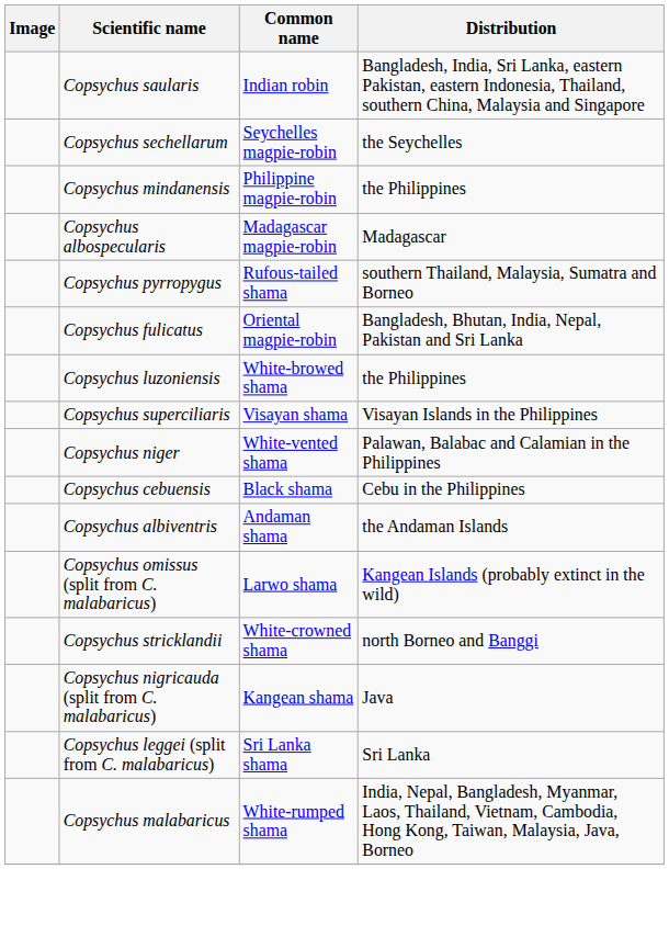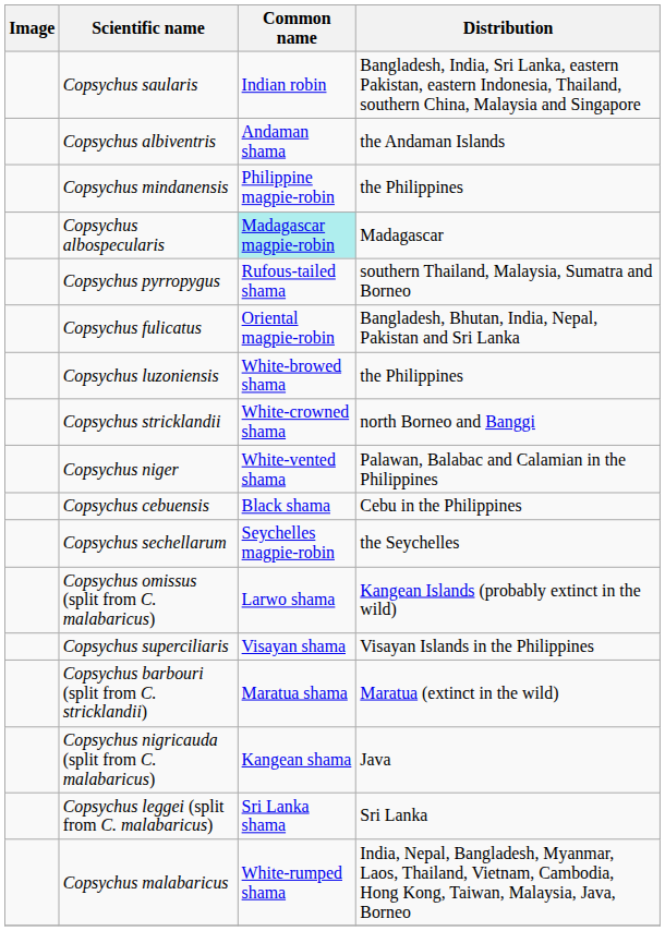 <table class="wikitable">
 <tr>
 <th>Image</th>
 <th>Scientific name</th>
 <th>Common name</th>
 <th>Distribution</th>
 </tr>
 <tr>
 <td></td>
 <td><em>Copsychus saularis</em></td>
 <td><a href='#'>Indian robin</a></td>
 <td>Bangladesh, India, Sri Lanka, eastern Pakistan, eastern Indonesia, Thailand, southern China, Malaysia and Singapore</td>
 </tr>
 <tr>
 <td></td>
-<td><em>Copsychus sechellarum</em></td>
-<td><a href='#'>Seychelles magpie-robin</a></td>
-<td>the Seychelles</td>
+<td><em>Copsychus albiventris</em></td>
+<td><a href='#'>Andaman shama</a></td>
+<td>the Andaman Islands</td>
 </tr>
 <tr>
 <td></td>
 <td><em>Copsychus mindanensis</em></td>
 <td><a href='#'>Philippine magpie-robin</a></td>
 <td>the Philippines</td>
 </tr>
 <tr>
 <td></td>
 <td><em>Copsychus albospecularis</em></td>
-<td><a href='#'>Madagascar magpie-robin</a></td>
+<td style="background: paleturquoise;"><a href='#'>Madagascar magpie-robin</a></td>
 <td>Madagascar</td>
 </tr>
 <tr>
 <td></td>
 <td><em>Copsychus pyrropygus</em></td>
 <td><a href='#'>Rufous-tailed shama</a></td>
 <td>southern Thailand, Malaysia, Sumatra and Borneo</td>
 </tr>
 <tr>
 <td></td>
 <td><em>Copsychus fulicatus</em></td>
 <td><a href='#'>Oriental magpie-robin</a></td>
 <td>Bangladesh, Bhutan, India, Nepal, Pakistan and Sri Lanka</td>
 </tr>
 <tr>
 <td></td>
 <td><em>Copsychus luzoniensis</em></td>
 <td><a href='#'>White-browed shama</a></td>
 <td>the Philippines</td>
 </tr>
 <tr>
 <td></td>
-<td><em>Copsychus superciliaris</em></td>
-<td><a href='#'>Visayan shama</a></td>
-<td>Visayan Islands in the Philippines</td>
+<td><em>Copsychus stricklandii</em></td>
+<td><a href='#'>White-crowned shama</a></td>
+<td>north Borneo and <a href='#'>Banggi</a></td>
 </tr>
 <tr>
 <td></td>
 <td><em>Copsychus niger</em></td>
 <td><a href='#'>White-vented shama</a></td>
 <td>Palawan, Balabac and Calamian in the Philippines</td>
 </tr>
 <tr>
 <td></td>
 <td><em>Copsychus cebuensis</em></td>
 <td><a href='#'>Black shama</a></td>
 <td>Cebu in the Philippines</td>
 </tr>
 <tr>
 <td></td>
-<td><em>Copsychus albiventris</em></td>
-<td><a href='#'>Andaman shama</a></td>
-<td>the Andaman Islands</td>
+<td><em>Copsychus sechellarum</em></td>
+<td><a href='#'>Seychelles magpie-robin</a></td>
+<td>the Seychelles</td>
 </tr>
 <tr>
 <td></td>
 <td><em>Copsychus omissus</em> (split from <em>C. malabaricus</em>)</td>
 <td><a href='#'>Larwo shama</a></td>
 <td><a href='#'>Kangean Islands</a> (probably extinct in the wild)</td>
 </tr>
 <tr>
 <td></td>
-<td><em>Copsychus stricklandii</em></td>
-<td><a href='#'>White-crowned shama</a></td>
-<td>north Borneo and <a href='#'>Banggi</a></td>
+<td><em>Copsychus superciliaris</em></td>
+<td><a href='#'>Visayan shama</a></td>
+<td>Visayan Islands in the Philippines</td>
+</tr>
+<tr>
+<td></td>
+<td><em>Copsychus barbouri</em> (split from <em>C. stricklandii</em>)</td>
+<td><a href='#'>Maratua shama</a></td>
+<td><a href='#'>Maratua</a> (extinct in the wild)</td>
 </tr>
 <tr>
 <td></td>
 <td><em>Copsychus nigricauda</em> (split from <em>C. malabaricus</em>)</td>
 <td><a href='#'>Kangean shama</a></td>
 <td>Java</td>
 </tr>
 <tr>
 <td></td>
 <td><em>Copsychus leggei</em> (split from <em>C. malabaricus</em>)</td>
 <td><a href='#'>Sri Lanka shama</a></td>
 <td>Sri Lanka</td>
 </tr>
 <tr>
 <td></td>
 <td><em>Copsychus malabaricus</em></td>
 <td><a href='#'>White-rumped shama</a></td>
 <td>India, Nepal, Bangladesh, Myanmar, Laos, Thailand, Vietnam, Cambodia, Hong Kong, Taiwan, Malaysia, Java, Borneo</td>
 </tr>
 <tr>
 </tr>
 </table>
